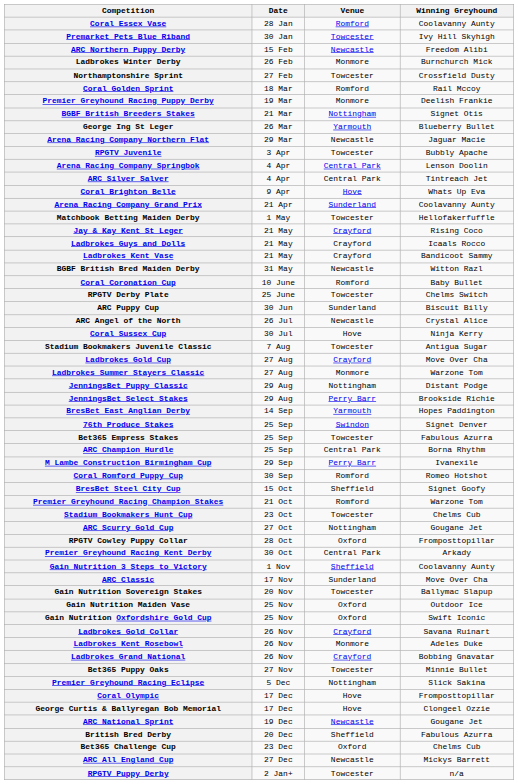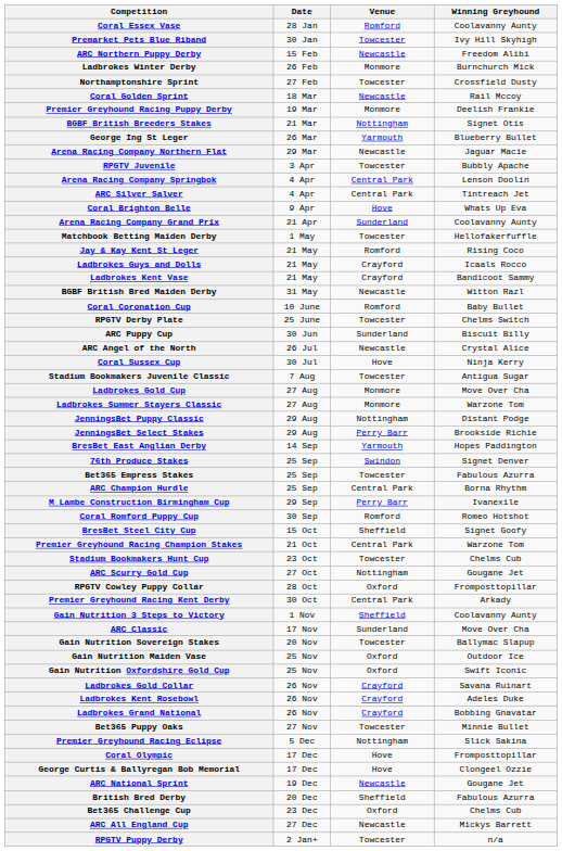 <table class="wikitable" style="text-align:center">
 <tr>
 <th width=400>Competition</th>
 <th width=80>Date</th>
 <th width=150>Venue</th>
 <th width=180>Winning Greyhound</th>
 </tr>
 <tr>
 <th><a href='#'>Coral Essex Vase</a></th>
 <td>28 Jan</td>
 <td><a href='#'>Romford</a></td>
 <td>Coolavanny Aunty</td>
 </tr>
 <tr>
 <th><a href='#'>Premarket Pets Blue Riband</a></th>
 <td>30 Jan</td>
 <td><a href='#'>Towcester</a></td>
 <td>Ivy Hill Skyhigh</td>
 </tr>
 <tr>
 <th><a href='#'>ARC Northern Puppy Derby</a></th>
 <td>15 Feb</td>
 <td><a href='#'>Newcastle</a></td>
 <td>Freedom Alibi</td>
 </tr>
 <tr>
 <th>Ladbrokes Winter Derby</th>
 <td>26 Feb</td>
 <td>Monmore</td>
 <td>Burnchurch Mick</td>
 </tr>
 <tr>
 <th>Northamptonshire Sprint</th>
 <td>27 Feb</td>
 <td>Towcester</td>
 <td>Crossfield Dusty</td>
 </tr>
 <tr>
 <th><a href='#'>Coral Golden Sprint</a></th>
 <td>18 Mar</td>
-<td>Romford</td>
+<td><a href='#'>Newcastle</a></td>
 <td>Rail Mccoy</td>
 </tr>
 <tr>
 <th><a href='#'>Premier Greyhound Racing Puppy Derby</a></th>
 <td>19 Mar</td>
 <td>Monmore</td>
 <td>Deelish Frankie</td>
 </tr>
 <tr>
 <th><a href='#'>BGBF British Breeders Stakes</a></th>
 <td>21 Mar</td>
 <td><a href='#'>Nottingham</a></td>
 <td>Signet Otis</td>
 </tr>
 <tr>
 <th>George Ing St Leger</th>
 <td>26 Mar</td>
 <td><a href='#'>Yarmouth</a></td>
 <td>Blueberry Bullet</td>
 </tr>
 <tr>
 <th><a href='#'>Arena Racing Company Northern Flat</a></th>
 <td>29 Mar</td>
 <td>Newcastle</td>
 <td>Jaguar Macie</td>
 </tr>
 <tr>
 <th><a href='#'>RPGTV Juvenile</a></th>
 <td>3 Apr</td>
 <td>Towcester</td>
 <td>Bubbly Apache</td>
 </tr>
 <tr>
 <th><a href='#'>Arena Racing Company Springbok</a></th>
 <td>4 Apr</td>
 <td><a href='#'>Central Park</a></td>
 <td>Lenson Doolin</td>
 </tr>
 <tr>
 <th><a href='#'>ARC Silver Salver</a></th>
 <td>4 Apr</td>
 <td>Central Park</td>
 <td>Tintreach Jet</td>
 </tr>
 <tr>
 <th><a href='#'>Coral Brighton Belle</a></th>
 <td>9 Apr</td>
 <td><a href='#'>Hove</a></td>
 <td>Whats Up Eva</td>
 </tr>
 <tr>
 <th><a href='#'>Arena Racing Company Grand Prix</a></th>
 <td>21 Apr</td>
 <td><a href='#'>Sunderland</a></td>
 <td>Coolavanny Aunty</td>
 </tr>
 <tr>
 <th>Matchbook Betting Maiden Derby</th>
 <td>1 May</td>
 <td>Towcester</td>
 <td>Hellofakerfuffle</td>
 </tr>
 <tr>
 <th><a href='#'>Jay & Kay Kent St Leger</a></th>
 <td>21 May</td>
-<td><a href='#'>Crayford</a></td>
+<td>Romford</td>
 <td>Rising Coco</td>
 </tr>
 <tr>
 <th><a href='#'>Ladbrokes Guys and Dolls</a></th>
 <td>21 May</td>
 <td>Crayford</td>
 <td>Icaals Rocco</td>
 </tr>
 <tr>
 <th><a href='#'>Ladbrokes Kent Vase</a></th>
 <td>21 May</td>
 <td>Crayford</td>
 <td>Bandicoot Sammy</td>
 </tr>
 <tr>
 <th>BGBF British Bred Maiden Derby</th>
 <td>31 May</td>
 <td>Newcastle</td>
 <td>Witton Razl</td>
 </tr>
 <tr>
 <th><a href='#'>Coral Coronation Cup</a></th>
 <td>10 June</td>
 <td>Romford</td>
 <td>Baby Bullet</td>
 </tr>
 <tr>
 <th>RPGTV Derby Plate</th>
 <td>25 June</td>
 <td>Towcester</td>
 <td>Chelms Switch</td>
 </tr>
 <tr>
 <th>ARC Puppy Cup</th>
 <td>30 Jun</td>
 <td>Sunderland</td>
 <td>Biscuit Billy</td>
 </tr>
 <tr>
 <th>ARC Angel of the North</th>
 <td>26 Jul</td>
 <td>Newcastle</td>
 <td>Crystal Alice</td>
 </tr>
 <tr>
 <th><a href='#'>Coral Sussex Cup</a></th>
 <td>30 Jul</td>
 <td>Hove</td>
 <td>Ninja Kerry</td>
 </tr>
 <tr>
 <th>Stadium Bookmakers Juvenile Classic</th>
 <td>7 Aug</td>
 <td>Towcester</td>
 <td>Antigua Sugar</td>
 </tr>
 <tr>
 <th><a href='#'>Ladbrokes Gold Cup</a></th>
 <td>27 Aug</td>
-<td><a href='#'>Crayford</a></td>
+<td>Monmore</td>
 <td>Move Over Cha</td>
 </tr>
 <tr>
 <th><a href='#'>Ladbrokes Summer Stayers Classic</a></th>
 <td>27 Aug</td>
 <td>Monmore</td>
 <td>Warzone Tom</td>
 </tr>
 <tr>
 <th><a href='#'>JenningsBet Puppy Classic</a></th>
 <td>29 Aug</td>
 <td>Nottingham</td>
 <td>Distant Podge</td>
 </tr>
 <tr>
 <th><a href='#'>JenningsBet Select Stakes</a></th>
 <td>29 Aug</td>
 <td><a href='#'>Perry Barr</a></td>
 <td>Brookside Richie</td>
 </tr>
 <tr>
 <th><a href='#'>BresBet East Anglian Derby</a></th>
 <td>14 Sep</td>
 <td><a href='#'>Yarmouth</a></td>
 <td>Hopes Paddington</td>
 </tr>
 <tr>
 <th><a href='#'>76th Produce Stakes</a></th>
 <td>25 Sep</td>
 <td><a href='#'>Swindon</a></td>
 <td>Signet Denver</td>
 </tr>
 <tr>
 <th>Bet365 Empress Stakes</th>
 <td>25 Sep</td>
 <td>Towcester</td>
 <td>Fabulous Azurra</td>
 </tr>
 <tr>
 <th><a href='#'>ARC Champion Hurdle</a></th>
 <td>25 Sep</td>
 <td>Central Park</td>
 <td>Borna Rhythm</td>
 </tr>
 <tr>
 <th><a href='#'>M Lambe Construction Birmingham Cup</a></th>
 <td>29 Sep</td>
 <td><a href='#'>Perry Barr</a></td>
 <td>Ivanexile</td>
 </tr>
 <tr>
 <th><a href='#'>Coral Romford Puppy Cup</a></th>
 <td>30 Sep</td>
 <td>Romford</td>
 <td>Romeo Hotshot</td>
 </tr>
 <tr>
 <th><a href='#'>BresBet Steel City Cup</a></th>
 <td>15 Oct</td>
 <td>Sheffield</td>
 <td>Signet Goofy</td>
 </tr>
 <tr>
 <th><a href='#'>Premier Greyhound Racing Champion Stakes</a></th>
 <td>21 Oct</td>
-<td>Romford</td>
+<td>Central Park</td>
 <td>Warzone Tom</td>
 </tr>
 <tr>
 <th><a href='#'>Stadium Bookmakers Hunt Cup</a></th>
 <td>23 Oct</td>
 <td>Towcester</td>
 <td>Chelms Cub</td>
 </tr>
 <tr>
 <th><a href='#'>ARC Scurry Gold Cup</a></th>
 <td>27 Oct</td>
 <td>Nottingham</td>
 <td>Gougane Jet</td>
 </tr>
 <tr>
 <th>RPGTV Cowley Puppy Collar</th>
 <td>28 Oct</td>
 <td>Oxford</td>
 <td>Fromposttopillar</td>
 </tr>
 <tr>
 <th><a href='#'>Premier Greyhound Racing Kent Derby</a></th>
 <td>30 Oct</td>
 <td>Central Park</td>
 <td>Arkady</td>
 </tr>
 <tr>
 <th><a href='#'>Gain Nutrition 3 Steps to Victory</a></th>
 <td>1 Nov</td>
 <td><a href='#'>Sheffield</a></td>
 <td>Coolavanny Aunty</td>
 </tr>
 <tr>
 <th><a href='#'>ARC Classic</a></th>
 <td>17 Nov</td>
 <td>Sunderland</td>
 <td>Move Over Cha</td>
 </tr>
 <tr>
 <th>Gain Nutrition Sovereign Stakes</th>
 <td>20 Nov</td>
 <td>Towcester</td>
 <td>Ballymac Slapup</td>
 </tr>
 <tr>
 <th>Gain Nutrition Maiden Vase</th>
 <td>25 Nov</td>
 <td>Oxford</td>
 <td>Outdoor Ice</td>
 </tr>
 <tr>
 <th>Gain Nutrition <a href='#'>Oxfordshire Gold Cup</a></th>
 <td>25 Nov</td>
 <td>Oxford</td>
 <td>Swift Iconic</td>
 </tr>
 <tr>
 <th><a href='#'>Ladbrokes Gold Collar</a></th>
 <td>26 Nov</td>
 <td><a href='#'>Crayford</a></td>
 <td>Savana Ruinart</td>
 </tr>
 <tr>
 <th><a href='#'>Ladbrokes Kent Rosebowl</a></th>
 <td>26 Nov</td>
-<td>Monmore</td>
+<td><a href='#'>Crayford</a></td>
 <td>Adeles Duke</td>
 </tr>
 <tr>
 <th><a href='#'>Ladbrokes Grand National</a></th>
 <td>26 Nov</td>
 <td><a href='#'>Crayford</a></td>
 <td>Bobbing Gnavatar</td>
 </tr>
 <tr>
 <th>Bet365 Puppy Oaks</th>
 <td>27 Nov</td>
 <td>Towcester</td>
 <td>Minnie Bullet</td>
 </tr>
 <tr>
 <th><a href='#'>Premier Greyhound Racing Eclipse</a></th>
 <td>5 Dec</td>
 <td>Nottingham</td>
 <td>Slick Sakina</td>
 </tr>
 <tr>
 <th><a href='#'>Coral Olympic</a></th>
 <td>17 Dec</td>
 <td>Hove</td>
 <td>Fromposttopillar</td>
 </tr>
 <tr>
 <th>George Curtis & Ballyregan Bob Memorial</th>
 <td>17 Dec</td>
 <td>Hove</td>
 <td>Clongeel Ozzie</td>
 </tr>
 <tr>
 <th><a href='#'>ARC National Sprint</a></th>
 <td>19 Dec</td>
 <td><a href='#'>Newcastle</a></td>
 <td>Gougane Jet</td>
 </tr>
 <tr>
 <th>British Bred Derby</th>
 <td>20 Dec</td>
 <td>Sheffield</td>
 <td>Fabulous Azurra</td>
 </tr>
 <tr>
 <th>Bet365 Challenge Cup</th>
 <td>23 Dec</td>
 <td>Oxford</td>
 <td>Chelms Cub</td>
 </tr>
 <tr>
 <th><a href='#'>ARC All England Cup</a></th>
 <td>27 Dec</td>
 <td>Newcastle</td>
 <td>Mickys Barrett</td>
 </tr>
 <tr>
 <th><a href='#'>RPGTV Puppy Derby</a></th>
 <td>2 Jan+</td>
 <td>Towcester</td>
 <td>n/a</td>
 </tr>
 </table>
